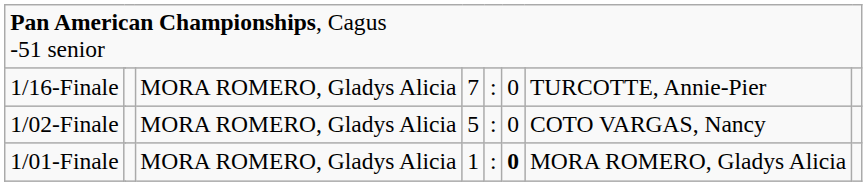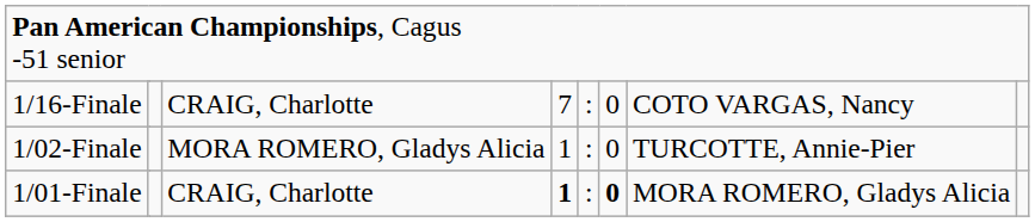 <table class="wikitable">
 <tr>
 <td colspan="9"><strong>Pan American Championships</strong>, Cagus<br>-51 senior</td>
 </tr>
 <tr>
 <td colspan="2">1/16-Finale</td>
 <td></td>
+<td>CRAIG, Charlotte</td>
+<td>7</td>
+<td>:</td>
+<td>0</td>
+<td>COTO VARGAS, Nancy</td>
+<td></td>
+</tr>
+<tr>
+<td colspan="2">1/02-Finale</td>
+<td></td>
 <td>MORA ROMERO, Gladys Alicia</td>
-<td>7</td>
+<td>1</td>
 <td>:</td>
 <td>0</td>
 <td>TURCOTTE, Annie-Pier</td>
 <td></td>
 </tr>
 <tr>
-<td colspan="2">1/02-Finale</td>
-<td></td>
-<td>MORA ROMERO, Gladys Alicia</td>
-<td>5</td>
-<td>:</td>
-<td>0</td>
-<td>COTO VARGAS, Nancy</td>
-<td></td>
-</tr>
-<tr>
 <td colspan="2">1/01-Finale</td>
 <td></td>
-<td>MORA ROMERO, Gladys Alicia</td>
-<td>1</td>
+<td>CRAIG, Charlotte</td>
+<td><strong>1</strong></td>
 <td>:</td>
 <td><strong>0</strong></td>
 <td>MORA ROMERO, Gladys Alicia</td>
 <td></td>
 </tr>
 </table>
